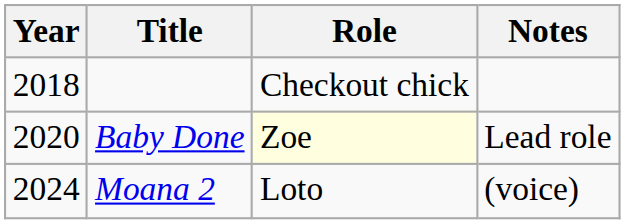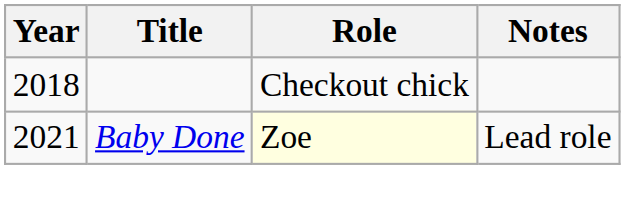 <table class="wikitable sortable">
 <tr>
 <th>Year</th>
 <th>Title</th>
 <th>Role</th>
 <th class="unsortable">Notes</th>
 </tr>
 <tr>
 <td>2018</td>
 <td><em></em></td>
 <td>Checkout chick</td>
 <td></td>
 </tr>
 <tr>
-<td>2020</td>
+<td>2021</td>
 <td><em><a href='#'>Baby Done</a></em></td>
 <td style="background: lightyellow;">Zoe</td>
 <td>Lead role</td>
 </tr>
-<tr>
-<td>2024</td>
-<td><em><a href='#'>Moana 2</a></em></td>
-<td>Loto</td>
-<td>(voice)</td>
-</tr>
 </table>
